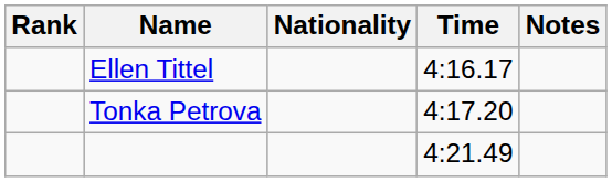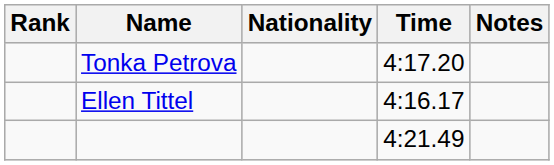 <table class="wikitable sortable" style="text-align:center">
 <tr>
 <th>Rank</th>
 <th>Name</th>
 <th>Nationality</th>
 <th>Time</th>
 <th>Notes</th>
 </tr>
 <tr>
 <td></td>
-<td align="left"><a href='#'>Ellen Tittel</a></td>
+<td align="left"><a href='#'>Tonka Petrova</a></td>
 <td align=left></td>
-<td>4:16.17</td>
+<td>4:17.20</td>
 <td></td>
 </tr>
 <tr>
 <td></td>
-<td align="left"><a href='#'>Tonka Petrova</a></td>
+<td align="left"><a href='#'>Ellen Tittel</a></td>
 <td align=left></td>
-<td>4:17.20</td>
+<td>4:16.17</td>
 <td></td>
 </tr>
 <tr>
 <td></td>
 <td align="left"></td>
 <td align=left></td>
 <td>4:21.49</td>
 <td></td>
 </tr>
 </table>
